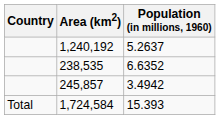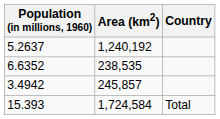 <table class="wikitable sortable">
 <tr>
+<th>Population<br><small>(in millions, 1960)</small></th>
+<th>Area (km<sup>2</sup>)</th>
 <th>Country</th>
-<th>Area (km<sup>2</sup>)</th>
-<th>Population<br><small>(in millions, 1960)</small></th>
 </tr>
 <tr>
+<td>5.2637</td>
+<td>1,240,192</td>
 <td></td>
-<td>1,240,192</td>
-<td>5.2637</td>
 </tr>
 <tr>
+<td>6.6352</td>
+<td>238,535</td>
 <td></td>
-<td>238,535</td>
-<td>6.6352</td>
 </tr>
 <tr>
+<td>3.4942</td>
+<td>245,857</td>
 <td></td>
-<td>245,857</td>
-<td>3.4942</td>
 </tr>
 <tr>
+<td>15.393</td>
+<td>1,724,584</td>
 <td>Total</td>
-<td>1,724,584</td>
-<td>15.393</td>
 </tr>
 </table>
